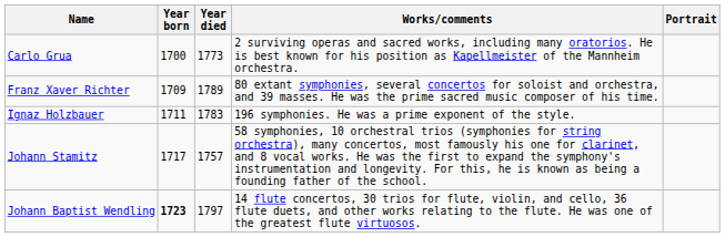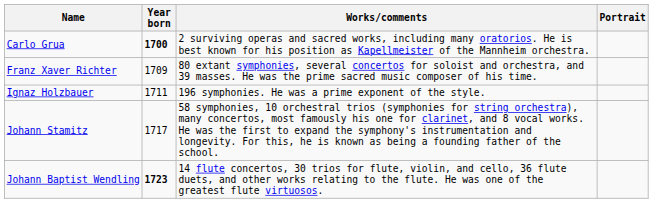 <table class="wikitable">
 <tr>
 <th>Name</th>
 <th>Year born</th>
-<th>Year died</th>
 <th>Works/comments</th>
 <th>Portrait</th>
 </tr>
 <tr>
 <td><a href='#'>Carlo Grua</a></td>
-<td>1700</td>
-<td>1773</td>
+<td><strong>1700</strong></td>
 <td>2 surviving operas and sacred works, including many <a href='#'>oratorios</a>. He is best known for his position as <a href='#'>Kapellmeister</a> of the Mannheim orchestra.</td>
 <td></td>
 </tr>
 <tr>
 <td><a href='#'>Franz Xaver Richter</a></td>
 <td>1709</td>
-<td>1789</td>
 <td>80 extant <a href='#'>symphonies</a>, several <a href='#'>concertos</a> for soloist and orchestra, and 39 masses. He was the prime sacred music composer of his time.</td>
 <td></td>
 </tr>
 <tr>
 <td><a href='#'>Ignaz Holzbauer</a></td>
 <td>1711</td>
-<td>1783</td>
 <td>196 symphonies. He was a prime exponent of the  style.</td>
 <td></td>
 </tr>
 <tr>
 <td><a href='#'>Johann Stamitz</a></td>
 <td>1717</td>
-<td>1757</td>
 <td>58 symphonies, 10 orchestral trios (symphonies for <a href='#'>string orchestra</a>), many concertos, most famously his one for <a href='#'>clarinet</a>, and 8 vocal works. He was the first to expand the symphony's instrumentation and longevity. For this, he is known as being a founding father of the school.</td>
 <td></td>
 </tr>
 <tr>
 <td><a href='#'>Johann&nbsp;Baptist&nbsp;Wendling</a></td>
 <td><strong>1723</strong></td>
-<td>1797</td>
 <td>14 <a href='#'>flute</a> concertos, 30 trios for flute, violin, and cello, 36 flute duets, and other works relating to the flute. He was one of the greatest flute <a href='#'>virtuosos</a>.</td>
 <td></td>
 </tr>
 </table>
